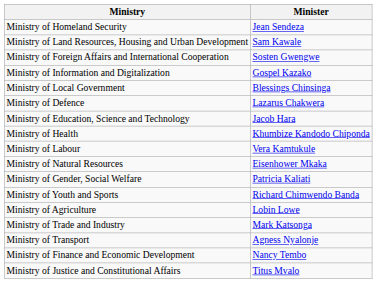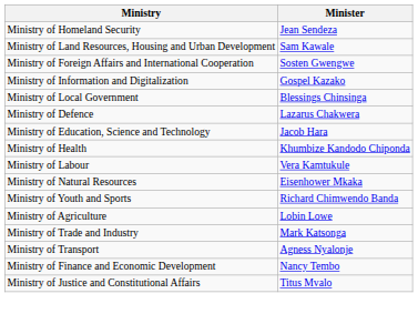 <table class="wikitable sortable">
 <tr>
 <th>Ministry</th>
 <th>Minister</th>
 </tr>
 <tr>
 <td>Ministry of Homeland Security</td>
 <td><a href='#'>Jean Sendeza</a></td>
 </tr>
 <tr>
 <td>Ministry of Land Resources, Housing and Urban Development</td>
 <td><a href='#'>Sam Kawale</a></td>
 </tr>
 <tr>
 <td>Ministry of Foreign Affairs and International Cooperation</td>
 <td><a href='#'>Sosten Gwengwe</a></td>
 </tr>
 <tr>
 <td>Ministry of Information and Digitalization</td>
 <td><a href='#'>Gospel Kazako</a></td>
 </tr>
 <tr>
 <td>Ministry of Local Government</td>
 <td><a href='#'>Blessings Chinsinga</a></td>
 </tr>
 <tr>
 <td>Ministry of Defence</td>
 <td><a href='#'>Lazarus Chakwera</a></td>
 </tr>
 <tr>
 <td>Ministry of Education, Science and Technology</td>
 <td><a href='#'>Jacob Hara</a></td>
 </tr>
 <tr>
 <td>Ministry of Health</td>
 <td><a href='#'>Khumbize Kandodo Chiponda</a></td>
 </tr>
 <tr>
 <td>Ministry of Labour</td>
 <td><a href='#'>Vera Kamtukule</a></td>
 </tr>
 <tr>
 <td>Ministry of Natural Resources</td>
 <td><a href='#'>Eisenhower Mkaka</a></td>
 </tr>
 <tr>
-<td>Ministry of Gender, Social Welfare</td>
-<td><a href='#'>Patricia Kaliati</a></td>
-</tr>
-<tr>
 <td>Ministry of Youth and Sports</td>
 <td><a href='#'>Richard Chimwendo Banda</a></td>
 </tr>
 <tr>
 <td>Ministry of Agriculture</td>
 <td><a href='#'>Lobin Lowe</a></td>
 </tr>
 <tr>
 <td>Ministry of Trade and Industry</td>
 <td><a href='#'>Mark Katsonga</a></td>
 </tr>
 <tr>
 <td>Ministry of Transport</td>
 <td><a href='#'>Agness Nyalonje</a></td>
 </tr>
 <tr>
 <td>Ministry of Finance and Economic Development</td>
 <td><a href='#'>Nancy Tembo</a></td>
 </tr>
 <tr>
 <td>Ministry of Justice and Constitutional Affairs</td>
 <td><a href='#'>Titus Mvalo</a></td>
 </tr>
 </table>
